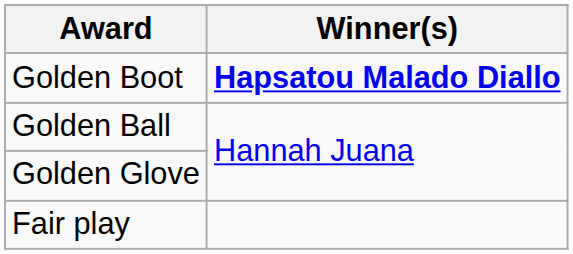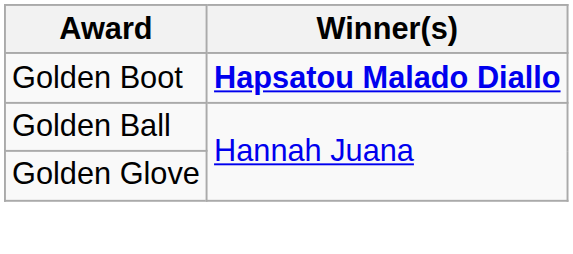 <table class="wikitable">
 <tr>
 <th>Award</th>
 <th>Winner(s)</th>
 </tr>
 <tr>
 <td>Golden Boot</td>
 <td><strong> <a href='#'>Hapsatou Malado Diallo</a></strong></td>
 </tr>
 <tr>
 <td>Golden Ball</td>
 <td rowspan=2> <a href='#'>Hannah Juana</a></td>
 </tr>
 <tr>
 <td>Golden Glove</td>
 </tr>
-<tr>
-<td>Fair play</td>
-<td></td>
-</tr>
 </table>
